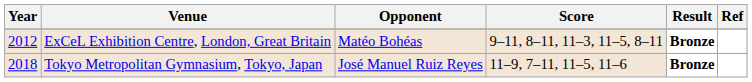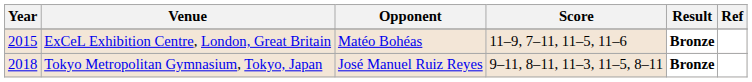 <table class="sortable wikitable" style="font-size: 90%;">
 <tr>
 <th>Year</th>
 <th>Venue</th>
 <th>Opponent</th>
 <th>Score</th>
 <th>Result</th>
 <th>Ref</th>
 </tr>
 <tr>
 </tr>
 <tr style="background:#F3E6D7">
-<td align="center"><a href='#'>2012</a></td>
+<td align="center"><a href='#'>2015</a></td>
 <td align="left"><a href='#'>ExCeL Exhibition Centre</a>, <a href='#'>London, Great Britain</a></td>
 <td align="left"> <a href='#'>Matéo Bohéas</a></td>
-<td align="left">9–11, 8–11, 11–3, 11–5, 8–11</td>
+<td align="left">11–9, 7–11, 11–5, 11–6</td>
 <td style="text-align:left; background:white"> <strong>Bronze</strong></td>
 <td style="text-align:center; background:white"></td>
 </tr>
 <tr>
 </tr>
 <tr style="background:#F3E6D7">
 <td align="center"><a href='#'>2018</a></td>
 <td align="left"><a href='#'>Tokyo Metropolitan Gymnasium</a>, <a href='#'>Tokyo, Japan</a></td>
 <td align="left"> <a href='#'>José Manuel Ruiz Reyes</a></td>
-<td align="left">11–9, 7–11, 11–5, 11–6</td>
+<td align="left">9–11, 8–11, 11–3, 11–5, 8–11</td>
 <td style="text-align:left; background:white"> <strong>Bronze</strong></td>
 <td style="text-align:center; background:white"></td>
 </tr>
 </table>
